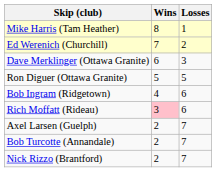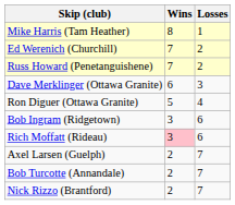 <table class="wikitable">
 <tr>
 <th>Skip (club)</th>
 <th>Wins</th>
 <th>Losses</th>
 </tr>
 <tr bgcolor=#ffffcc>
 <td><a href='#'>Mike Harris</a> (Tam Heather)</td>
 <td>8</td>
 <td>1</td>
 </tr>
 <tr bgcolor=#ffffcc>
 <td><a href='#'>Ed Werenich</a> (Churchill)</td>
 <td>7</td>
 <td>2</td>
 </tr>
+<tr bgcolor=#ffffcc>
+<td><a href='#'>Russ Howard</a> (Penetanguishene)</td>
+<td>7</td>
+<td>2</td>
+</tr>
 <tr>
 <td><a href='#'>Dave Merklinger</a> (Ottawa Granite)</td>
 <td>6</td>
 <td>3</td>
 </tr>
 <tr>
 <td>Ron Diguer (Ottawa Granite)</td>
 <td>5</td>
-<td>5</td>
+<td>4</td>
 </tr>
 <tr>
 <td><a href='#'>Bob Ingram</a> (Ridgetown)</td>
-<td>4</td>
+<td>3</td>
 <td>6</td>
 </tr>
 <tr>
 <td><a href='#'>Rich Moffatt</a> (Rideau)</td>
 <td style="background: pink;">3</td>
 <td>6</td>
 </tr>
 <tr>
 <td>Axel Larsen (Guelph)</td>
 <td>2</td>
 <td>7</td>
 </tr>
 <tr>
 <td><a href='#'>Bob Turcotte</a> (Annandale)</td>
 <td>2</td>
 <td>7</td>
 </tr>
 <tr>
 <td><a href='#'>Nick Rizzo</a> (Brantford)</td>
 <td>2</td>
 <td>7</td>
 </tr>
 </table>
